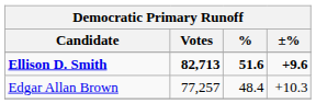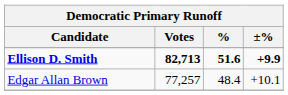 <table class="wikitable" align="left" style="margin: 1em 1em 1em 0; font-size: 95%;">
 <tr>
 <th colspan="4">Democratic Primary Runoff</th>
 </tr>
 <tr>
 <th colspan="1" style="width: 170px">Candidate</th>
 <th style="width: 50px">Votes</th>
 <th style="width: 40px">%</th>
 <th style="width: 40px">±%</th>
 </tr>
 <tr>
 </tr>
 <tr>
 <td><strong><a href='#'>Ellison D. Smith</a></strong></td>
 <td align="right"><strong>82,713</strong></td>
 <td align="right"><strong>51.6</strong></td>
-<td align="right"><strong>+9.6</strong></td>
+<td align="right"><strong>+9.9</strong></td>
 </tr>
 <tr>
 <td><a href='#'>Edgar Allan Brown</a></td>
 <td align="right">77,257</td>
 <td align="right">48.4</td>
-<td align="right">+10.3</td>
+<td align="right">+10.1</td>
 </tr>
 <tr>
 </tr>
 </table>
